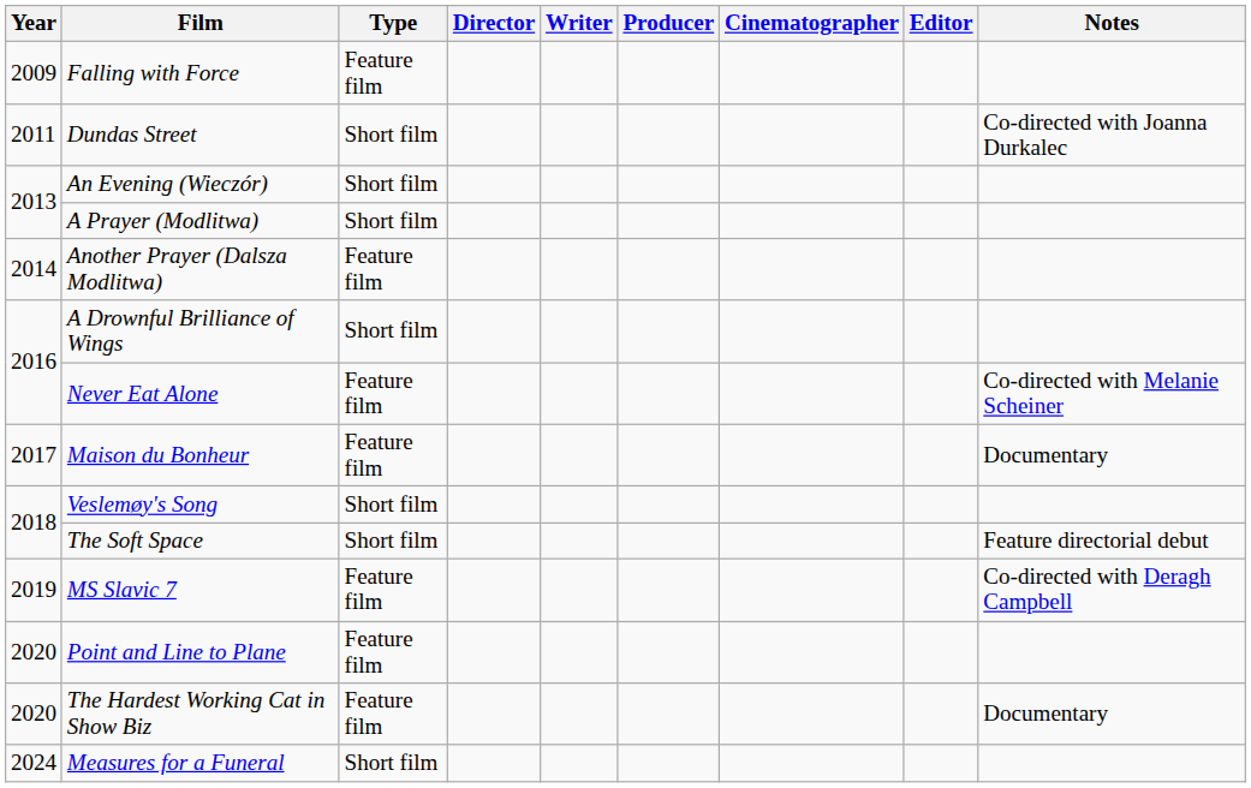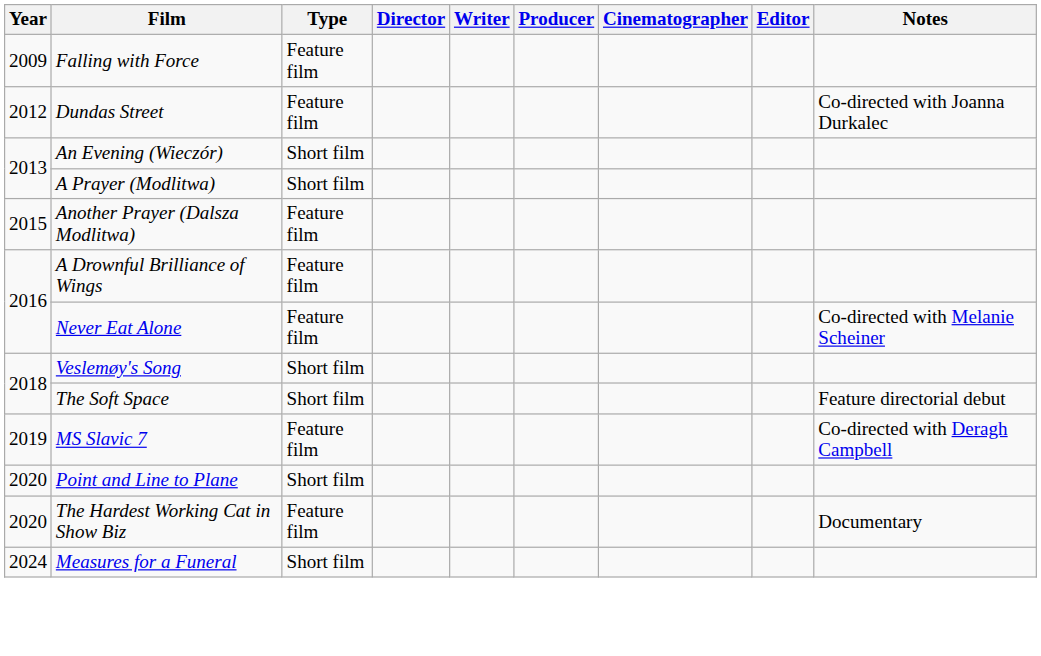 <table class="wikitable">
 <tr>
 <th>Year</th>
 <th>Film</th>
 <th>Type</th>
 <th><a href='#'>Director</a></th>
 <th><a href='#'>Writer</a></th>
 <th><a href='#'>Producer</a></th>
 <th><a href='#'>Cinematographer</a></th>
 <th><a href='#'>Editor</a></th>
 <th>Notes</th>
 </tr>
 <tr>
 <td>2009</td>
 <td><em>Falling with Force</em></td>
 <td>Feature film</td>
 <td></td>
 <td></td>
 <td></td>
 <td></td>
 <td></td>
 <td></td>
 </tr>
 <tr>
-<td>2011</td>
+<td>2012</td>
 <td><em>Dundas Street</em></td>
-<td>Short film</td>
+<td>Feature film</td>
 <td></td>
 <td></td>
 <td></td>
 <td></td>
 <td></td>
 <td>Co-directed with Joanna Durkalec</td>
 </tr>
 <tr>
 <td rowspan=2>2013</td>
 <td><em>An Evening (Wieczór)</em></td>
 <td>Short film</td>
 <td></td>
 <td></td>
 <td></td>
 <td></td>
 <td></td>
 <td></td>
 </tr>
 <tr>
 <td><em>A Prayer (Modlitwa) </em></td>
 <td>Short film</td>
 <td></td>
 <td></td>
 <td></td>
 <td></td>
 <td></td>
 <td></td>
 </tr>
 <tr>
-<td>2014</td>
+<td>2015</td>
 <td><em>Another Prayer (Dalsza Modlitwa)</em></td>
 <td>Feature film</td>
 <td></td>
 <td></td>
 <td></td>
 <td></td>
 <td></td>
 <td></td>
 </tr>
 <tr>
 <td rowspan=2>2016</td>
 <td><em>A Drownful Brilliance of Wings</em></td>
-<td>Short film</td>
+<td>Feature film</td>
 <td></td>
 <td></td>
 <td></td>
 <td></td>
 <td></td>
 <td></td>
 </tr>
 <tr>
 <td><em><a href='#'>Never Eat Alone</a></em></td>
 <td>Feature film</td>
 <td></td>
 <td></td>
 <td></td>
 <td></td>
 <td></td>
 <td>Co-directed with <a href='#'>Melanie Scheiner</a></td>
-</tr>
-<tr>
-<td>2017</td>
-<td><em><a href='#'>Maison du Bonheur</a></em></td>
-<td>Feature film</td>
-<td></td>
-<td></td>
-<td></td>
-<td></td>
-<td></td>
-<td>Documentary</td>
 </tr>
 <tr>
 <td rowspan=2>2018</td>
 <td><em><a href='#'>Veslemøy's Song</a></em></td>
 <td>Short film</td>
 <td></td>
 <td></td>
 <td></td>
 <td></td>
 <td></td>
 <td></td>
 </tr>
 <tr>
 <td><em>The Soft Space</em></td>
 <td>Short film</td>
 <td></td>
 <td></td>
 <td></td>
 <td></td>
 <td></td>
 <td>Feature directorial debut</td>
 </tr>
 <tr>
 <td>2019</td>
 <td><em><a href='#'>MS Slavic 7</a></em></td>
 <td>Feature film</td>
 <td></td>
 <td></td>
 <td></td>
 <td></td>
 <td></td>
 <td>Co-directed with <a href='#'>Deragh Campbell</a></td>
 </tr>
 <tr>
 <td>2020</td>
 <td><em><a href='#'>Point and Line to Plane</a></em></td>
-<td>Feature film</td>
+<td>Short film</td>
 <td></td>
 <td></td>
 <td></td>
 <td></td>
 <td></td>
 <td></td>
 </tr>
 <tr>
 <td>2020</td>
 <td><em>The Hardest Working Cat in Show Biz</em></td>
 <td>Feature film</td>
 <td></td>
 <td></td>
 <td></td>
 <td></td>
 <td></td>
 <td>Documentary</td>
 </tr>
 <tr>
 <td>2024</td>
 <td><em><a href='#'>Measures for a Funeral</a></em></td>
 <td>Short film</td>
 <td></td>
 <td></td>
 <td></td>
 <td></td>
 <td></td>
 <td></td>
 </tr>
 </table>
